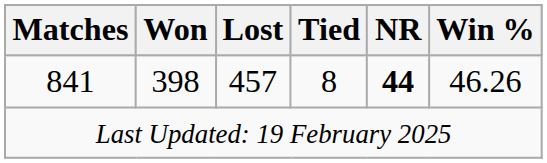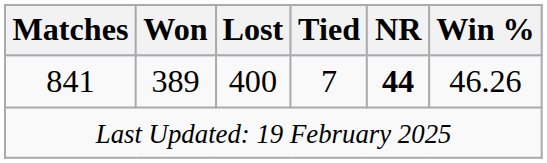 <table class="wikitable plainrowheaders sortable"  style="text-align:center;">
 <tr style="background:#9cf;">
 <th scope="col">Matches</th>
 <th scope="col">Won</th>
 <th scope="col">Lost</th>
 <th scope="col">Tied</th>
 <th scope="col">NR</th>
 <th scope="col">Win %</th>
 </tr>
 <tr>
 <td>841</td>
-<td>398</td>
-<td>457</td>
-<td>8</td>
+<td>389</td>
+<td>400</td>
+<td>7</td>
 <td><strong>44</strong></td>
 <td>46.26</td>
 </tr>
 <tr>
 <td colspan=6><small><em>Last Updated: 19 February 2025 </em></small></td>
 </tr>
 </table>
